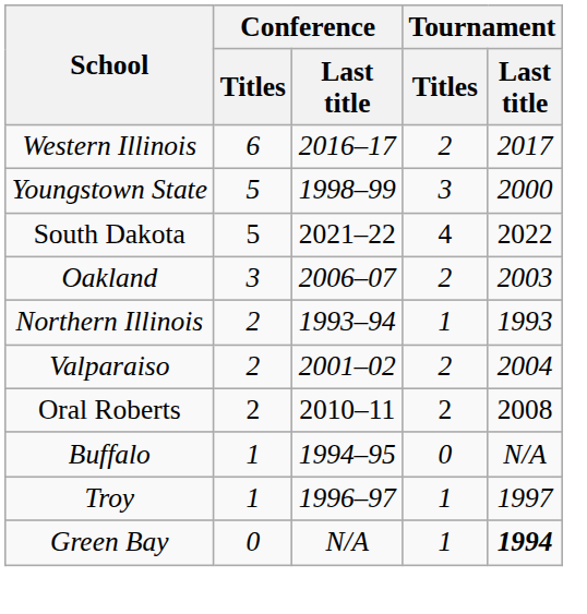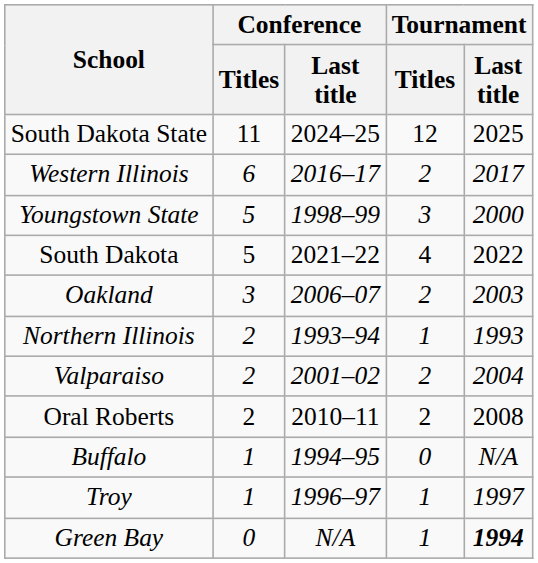 <table class="wikitable sortable" style="text-align:center">
 <tr>
 <th rowspan=2>School</th>
 <th colspan=2>Conference</th>
 <th colspan=2>Tournament</th>
 </tr>
 <tr>
 <th>Titles</th>
 <th>Last<br>title</th>
 <th>Titles</th>
 <th>Last<br>title</th>
+</tr>
+<tr>
+<td>South Dakota State</td>
+<td>11</td>
+<td>2024–25</td>
+<td>12</td>
+<td>2025</td>
 </tr>
 <tr>
 <td><em>Western Illinois</em></td>
 <td><em>6</em></td>
 <td><em>2016–17</em></td>
 <td><em>2</em></td>
 <td><em>2017</em></td>
 </tr>
 <tr>
 <td><em>Youngstown State</em></td>
 <td><em>5</em></td>
 <td><em>1998–99</em></td>
 <td><em>3</em></td>
 <td><em>2000</em></td>
 </tr>
 <tr>
 <td>South Dakota</td>
 <td>5</td>
 <td>2021–22</td>
 <td>4</td>
 <td>2022</td>
 </tr>
 <tr>
 <td><em>Oakland</em></td>
 <td><em>3</em></td>
 <td><em>2006–07</em></td>
 <td><em>2</em></td>
 <td><em>2003</em></td>
 </tr>
 <tr>
 <td><em>Northern Illinois</em></td>
 <td><em>2</em></td>
 <td><em>1993–94</em></td>
 <td><em>1</em></td>
 <td><em>1993</em></td>
 </tr>
 <tr>
 <td><em>Valparaiso</em></td>
 <td><em>2</em></td>
 <td><em>2001–02</em></td>
 <td><em>2</em></td>
 <td><em>2004</em></td>
 </tr>
 <tr>
 <td>Oral Roberts</td>
 <td>2</td>
 <td>2010–11</td>
 <td>2</td>
 <td>2008</td>
 </tr>
 <tr>
 <td><em>Buffalo</em></td>
 <td><em>1</em></td>
 <td><em>1994–95</em></td>
 <td><em>0</em></td>
 <td><em>N/A</em></td>
 </tr>
 <tr>
 <td><em>Troy</em></td>
 <td><em>1</em></td>
 <td><em>1996–97</em></td>
 <td><em>1</em></td>
 <td><em>1997</em></td>
 </tr>
 <tr>
 <td><em>Green Bay</em></td>
 <td><em>0</em></td>
 <td><em>N/A</em></td>
 <td><em>1</em></td>
 <td><strong><em>1994</em></strong></td>
 </tr>
 </table>
